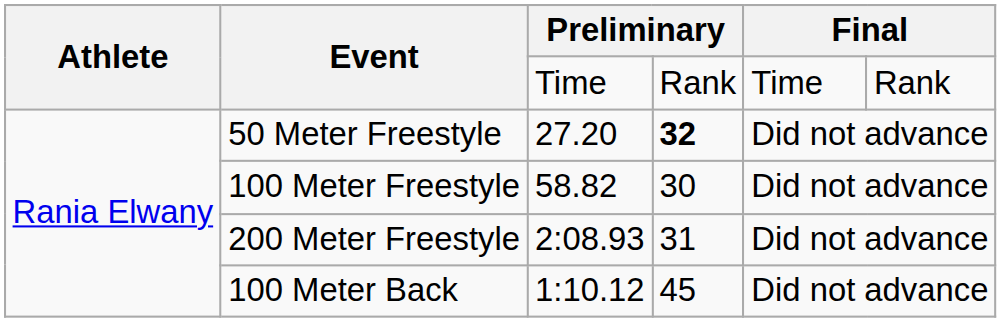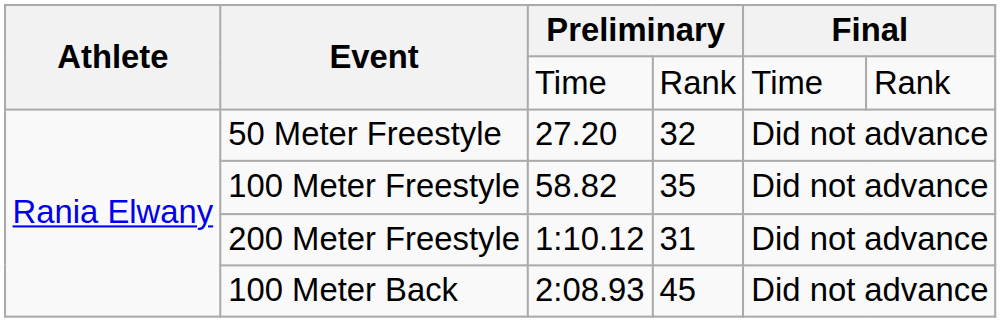 <table class="wikitable">
 <tr>
 <th rowspan="2">Athlete</th>
 <th rowspan="2">Event</th>
 <th colspan="2">Preliminary</th>
 <th colspan="2">Final</th>
 </tr>
 <tr>
 <td>Time</td>
 <td>Rank</td>
 <td>Time</td>
 <td>Rank</td>
 </tr>
 <tr>
 <td rowspan="4"><a href='#'>Rania Elwany</a></td>
 <td>50 Meter Freestyle</td>
 <td>27.20</td>
-<td><strong>32</strong></td>
+<td>32</td>
 <td colspan="2">Did not advance</td>
 </tr>
 <tr>
 <td>100 Meter Freestyle</td>
 <td>58.82</td>
-<td>30</td>
+<td>35</td>
 <td colspan="2">Did not advance</td>
 </tr>
 <tr>
 <td>200 Meter Freestyle</td>
-<td>2:08.93</td>
+<td>1:10.12</td>
 <td>31</td>
 <td colspan="2">Did not advance</td>
 </tr>
 <tr>
 <td>100 Meter Back</td>
-<td>1:10.12</td>
+<td>2:08.93</td>
 <td>45</td>
 <td colspan="2">Did not advance</td>
 </tr>
 </table>
